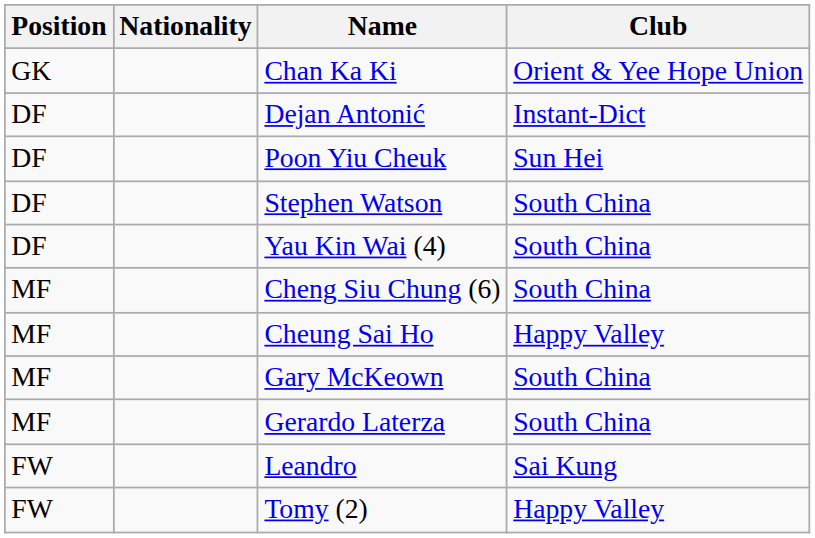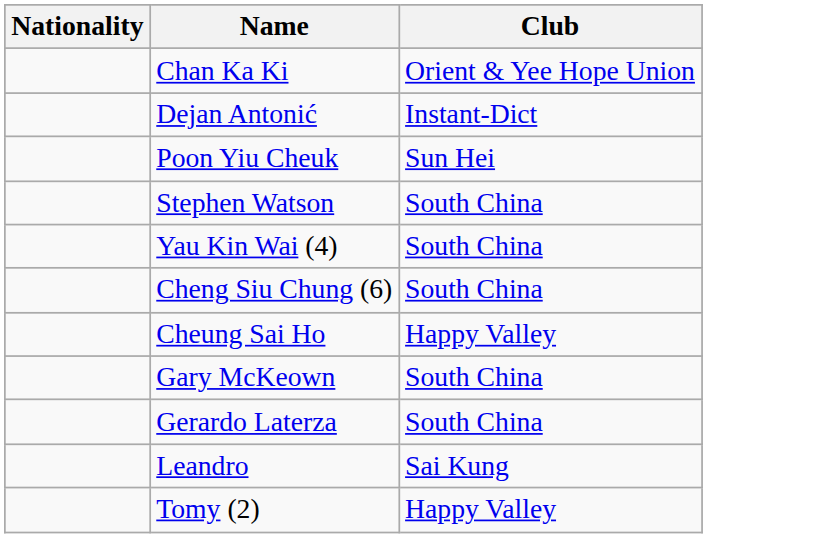 <table class="wikitable">
 <tr>
-<th>Position</th>
 <th>Nationality</th>
 <th>Name</th>
 <th>Club</th>
 </tr>
 <tr>
-<td>GK</td>
 <td></td>
 <td><a href='#'>Chan Ka Ki</a></td>
 <td><a href='#'>Orient & Yee Hope Union</a></td>
 </tr>
 <tr>
-<td>DF</td>
 <td></td>
 <td><a href='#'>Dejan Antonić</a></td>
 <td><a href='#'>Instant-Dict</a></td>
 </tr>
 <tr>
-<td>DF</td>
 <td></td>
 <td><a href='#'>Poon Yiu Cheuk</a></td>
 <td><a href='#'>Sun Hei</a></td>
 </tr>
 <tr>
-<td>DF</td>
 <td></td>
 <td><a href='#'>Stephen Watson</a></td>
 <td><a href='#'>South China</a></td>
 </tr>
 <tr>
-<td>DF</td>
 <td></td>
 <td><a href='#'>Yau Kin Wai</a> (4)</td>
 <td><a href='#'>South China</a></td>
 </tr>
 <tr>
-<td>MF</td>
 <td></td>
 <td><a href='#'>Cheng Siu Chung</a> (6)</td>
 <td><a href='#'>South China</a></td>
 </tr>
 <tr>
-<td>MF</td>
 <td></td>
 <td><a href='#'>Cheung Sai Ho</a></td>
 <td><a href='#'>Happy Valley</a></td>
 </tr>
 <tr>
-<td>MF</td>
 <td></td>
 <td><a href='#'>Gary McKeown</a></td>
 <td><a href='#'>South China</a></td>
 </tr>
 <tr>
-<td>MF</td>
 <td></td>
 <td><a href='#'>Gerardo Laterza</a></td>
 <td><a href='#'>South China</a></td>
 </tr>
 <tr>
-<td>FW</td>
 <td></td>
 <td><a href='#'>Leandro</a></td>
 <td><a href='#'>Sai Kung</a></td>
 </tr>
 <tr>
-<td>FW</td>
 <td></td>
 <td><a href='#'>Tomy</a> (2)</td>
 <td><a href='#'>Happy Valley</a></td>
 </tr>
 </table>
